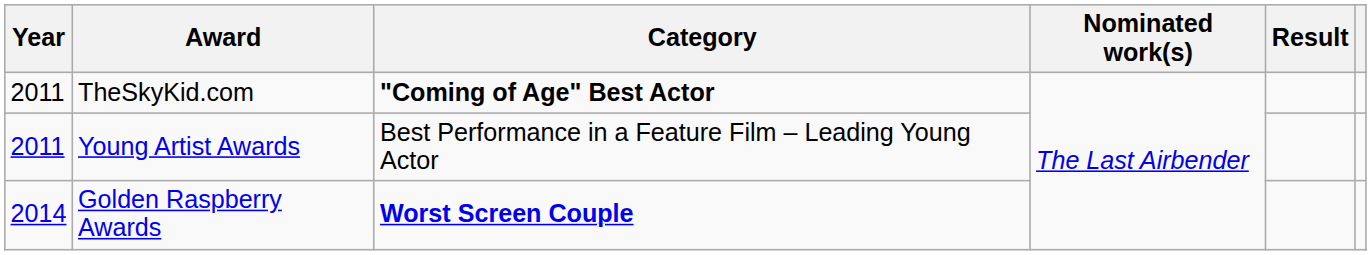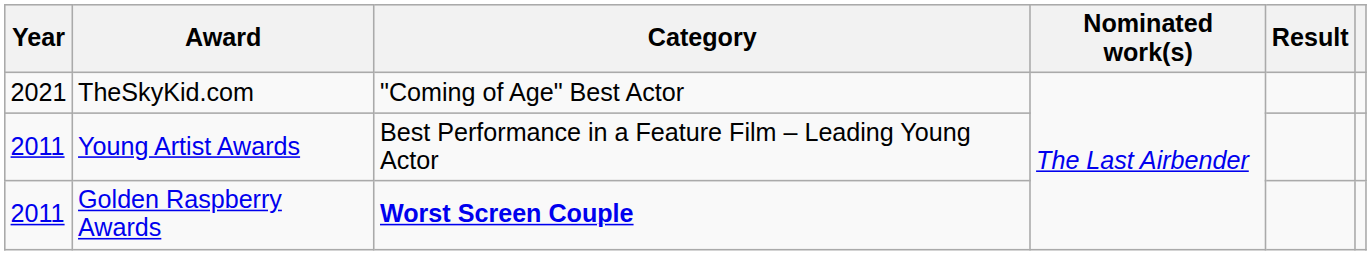 <table class="wikitable sortable">
 <tr>
 <th>Year</th>
 <th>Award</th>
 <th>Category</th>
 <th>Nominated work(s)</th>
 <th>Result</th>
 <th class="unsortable"></th>
 </tr>
 <tr>
-<td>2011</td>
+<td>2021</td>
 <td>TheSkyKid.com</td>
-<td><strong>"Coming of Age" Best Actor</strong></td>
+<td>"Coming of Age" Best Actor</td>
 <td rowspan="3"><em><a href='#'>The Last Airbender</a></em></td>
 <td></td>
 <td style="text-align:center;"></td>
 </tr>
 <tr>
 <td><a href='#'>2011</a></td>
 <td><a href='#'>Young Artist Awards</a></td>
 <td>Best Performance in a Feature Film – Leading Young Actor</td>
 <td></td>
 <td style="text-align:center;"></td>
 </tr>
 <tr>
-<td><a href='#'>2014</a></td>
+<td><a href='#'>2011</a></td>
 <td><a href='#'>Golden Raspberry Awards</a></td>
 <td><strong><a href='#'>Worst Screen Couple</a></strong></td>
 <td></td>
 <td style="text-align:center;"></td>
 </tr>
 </table>
